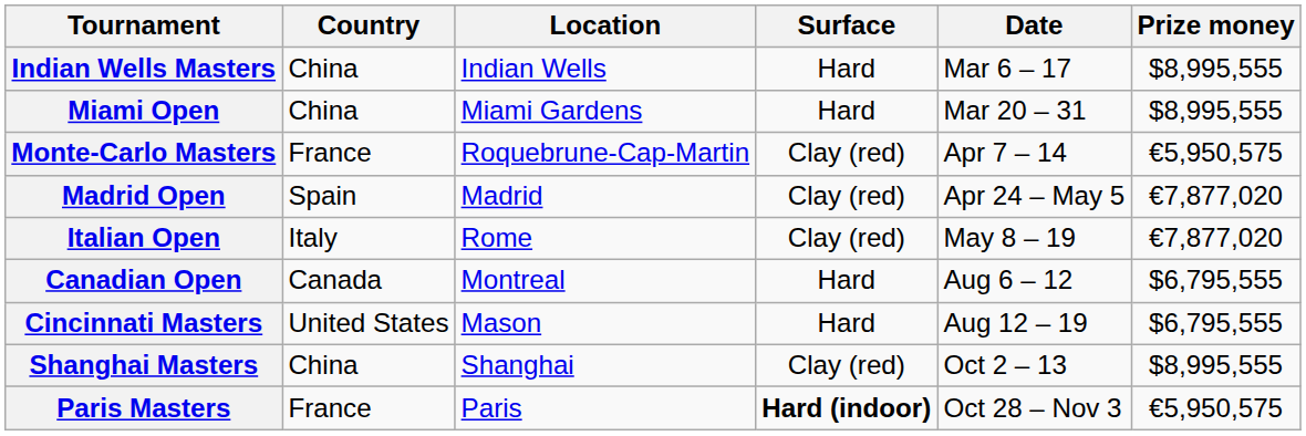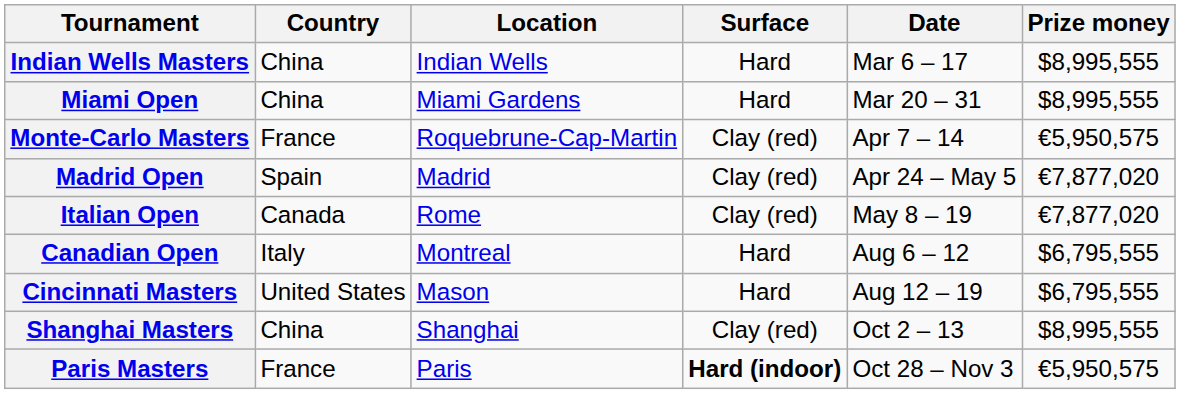 <table class="wikitable plainrowheaders nowrap">
 <tr>
 <th scope="col">Tournament</th>
 <th scope="col">Country</th>
 <th scope="col">Location</th>
 <th scope="col">Surface</th>
 <th scope="col">Date</th>
 <th scope="col">Prize money</th>
 </tr>
 <tr>
 <th scope="row"><a href='#'>Indian Wells Masters</a></th>
 <td>China</td>
 <td><a href='#'>Indian Wells</a></td>
 <td style="text-align:center">Hard</td>
 <td>Mar 6 – 17</td>
 <td style="text-align:center">$8,995,555</td>
 </tr>
 <tr>
 <th scope="row"><a href='#'>Miami Open</a></th>
 <td>China</td>
 <td><a href='#'>Miami Gardens</a></td>
 <td style="text-align:center">Hard</td>
 <td>Mar 20 – 31</td>
 <td style="text-align:center">$8,995,555</td>
 </tr>
 <tr>
 <th scope="row"><a href='#'>Monte-Carlo Masters</a></th>
 <td>France</td>
 <td><a href='#'>Roquebrune-Cap-Martin</a></td>
 <td style="text-align:center">Clay (red)</td>
 <td>Apr 7 – 14</td>
 <td style="text-align:center">€5,950,575</td>
 </tr>
 <tr>
 <th scope="row"><a href='#'>Madrid Open</a></th>
 <td>Spain</td>
 <td><a href='#'>Madrid</a></td>
 <td style="text-align:center">Clay (red)</td>
 <td>Apr 24 – May 5</td>
 <td style="text-align:center">€7,877,020</td>
 </tr>
 <tr>
 <th scope="row"><a href='#'>Italian Open</a></th>
-<td>Italy</td>
+<td>Canada</td>
 <td><a href='#'>Rome</a></td>
 <td style="text-align:center">Clay (red)</td>
 <td>May 8 – 19</td>
 <td style="text-align:center">€7,877,020</td>
 </tr>
 <tr>
 <th scope="row"><a href='#'>Canadian Open</a></th>
-<td>Canada</td>
+<td>Italy</td>
 <td><a href='#'>Montreal</a></td>
 <td style="text-align:center">Hard</td>
 <td>Aug 6 – 12</td>
 <td style="text-align:center">$6,795,555</td>
 </tr>
 <tr>
 <th scope="row"><a href='#'>Cincinnati Masters</a></th>
 <td>United States</td>
 <td><a href='#'>Mason</a></td>
 <td style="text-align:center">Hard</td>
 <td>Aug 12 – 19</td>
 <td style="text-align:center">$6,795,555</td>
 </tr>
 <tr>
 <th scope="row"><a href='#'>Shanghai Masters</a></th>
 <td>China</td>
 <td><a href='#'>Shanghai</a></td>
 <td style="text-align:center">Clay (red)</td>
 <td>Oct 2 – 13</td>
 <td style="text-align:center">$8,995,555</td>
 </tr>
 <tr>
 <th scope="row"><a href='#'>Paris Masters</a></th>
 <td>France</td>
 <td><a href='#'>Paris</a></td>
 <td style="text-align:center"><strong>Hard (indoor)</strong></td>
 <td>Oct 28 – Nov 3</td>
 <td style="text-align:center">€5,950,575</td>
 </tr>
 </table>
